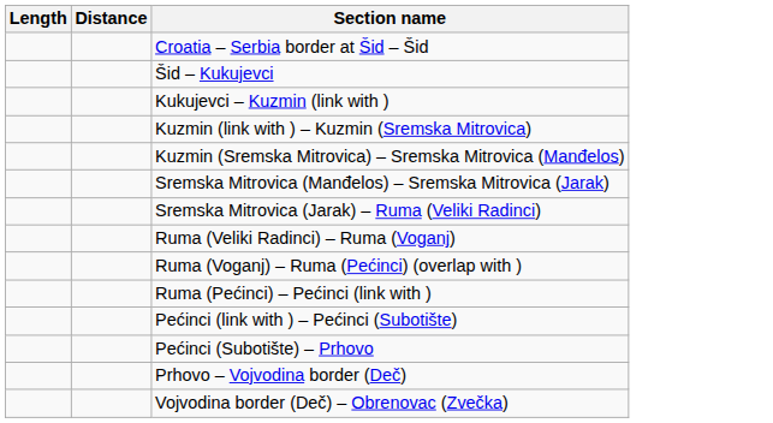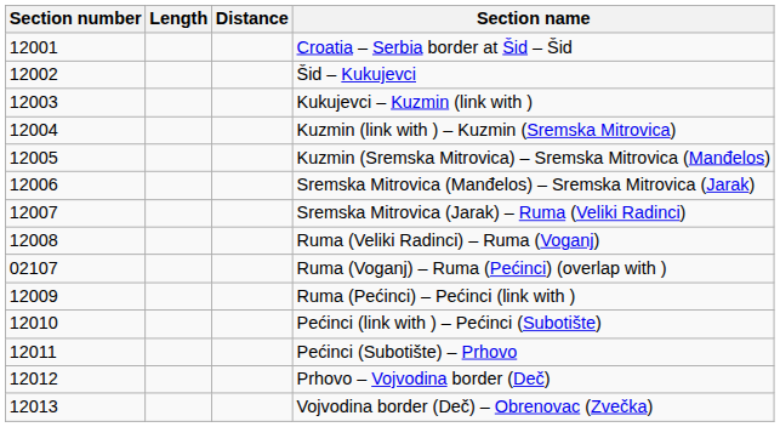 <table class="wikitable">
 <tr>
+<th>Section number</th>
 <th>Length</th>
 <th>Distance</th>
 <th>Section name</th>
 </tr>
 <tr>
+<td>12001</td>
 <td></td>
 <td></td>
 <td><a href='#'>Croatia</a> – <a href='#'>Serbia</a> border at <a href='#'>Šid</a> – Šid</td>
 </tr>
 <tr>
+<td>12002</td>
 <td></td>
 <td></td>
 <td>Šid – <a href='#'>Kukujevci</a></td>
 </tr>
 <tr>
+<td>12003</td>
 <td></td>
 <td></td>
 <td>Kukujevci – <a href='#'>Kuzmin</a> (link with )</td>
 </tr>
 <tr>
+<td>12004</td>
 <td></td>
 <td></td>
 <td>Kuzmin (link with ) – Kuzmin (<a href='#'>Sremska Mitrovica</a>)</td>
 </tr>
 <tr>
+<td>12005</td>
 <td></td>
 <td></td>
 <td>Kuzmin (Sremska Mitrovica) – Sremska Mitrovica (<a href='#'>Manđelos</a>)</td>
 </tr>
 <tr>
+<td>12006</td>
 <td></td>
 <td></td>
 <td>Sremska Mitrovica (Manđelos) – Sremska Mitrovica (<a href='#'>Jarak</a>)</td>
 </tr>
 <tr>
+<td>12007</td>
 <td></td>
 <td></td>
 <td>Sremska Mitrovica (Jarak) – <a href='#'>Ruma</a> (<a href='#'>Veliki Radinci</a>)</td>
 </tr>
 <tr>
+<td>12008</td>
 <td></td>
 <td></td>
 <td>Ruma (Veliki Radinci) – Ruma (<a href='#'>Voganj</a>)</td>
 </tr>
 <tr>
+<td>02107</td>
 <td></td>
 <td></td>
 <td>Ruma (Voganj) – Ruma (<a href='#'>Pećinci</a>) (overlap with )</td>
 </tr>
 <tr>
+<td>12009</td>
 <td></td>
 <td></td>
 <td>Ruma (Pećinci) – Pećinci (link with )</td>
 </tr>
 <tr>
+<td>12010</td>
 <td></td>
 <td></td>
 <td>Pećinci (link with ) – Pećinci (<a href='#'>Subotište</a>)</td>
 </tr>
 <tr>
+<td>12011</td>
 <td></td>
 <td></td>
 <td>Pećinci (Subotište) – <a href='#'>Prhovo</a></td>
 </tr>
 <tr>
+<td>12012</td>
 <td></td>
 <td></td>
 <td>Prhovo – <a href='#'>Vojvodina</a> border (<a href='#'>Deč</a>)</td>
 </tr>
 <tr>
+<td>12013</td>
 <td></td>
 <td></td>
 <td>Vojvodina border (Deč) – <a href='#'>Obrenovac</a> (<a href='#'>Zvečka</a>)</td>
 </tr>
 </table>
